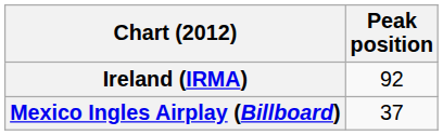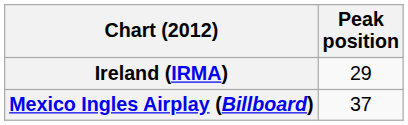 <table class="wikitable sortable plainrowheaders" style="text-align:center">
 <tr>
 <th scope="col">Chart (2012)</th>
 <th scope="col">Peak<br>position</th>
 </tr>
 <tr>
 <th scope="row">Ireland (<a href='#'>IRMA</a>)</th>
-<td>92</td>
+<td>29</td>
 </tr>
 <tr>
 <th scope="row"><a href='#'>Mexico Ingles Airplay</a> (<em><a href='#'>Billboard</a></em>)</th>
 <td>37</td>
 </tr>
 </table>
